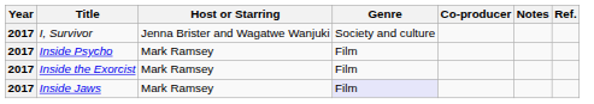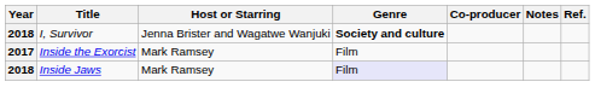 <table class="wikitable sortable plainrowheaders">
 <tr>
 <th scope="col">Year</th>
 <th scope="col">Title</th>
 <th scope="col">Host or Starring</th>
 <th>Genre</th>
 <th>Co-producer</th>
 <th>Notes</th>
 <th scope="col" class="unsortable">Ref.</th>
 </tr>
 <tr>
-<th scope="row" align="center">2017</th>
+<th scope="row" align="center">2018</th>
 <td><em>I, Survivor</em></td>
 <td>Jenna Brister and Wagatwe Wanjuki</td>
-<td>Society and culture</td>
-<td></td>
-<td></td>
-<td></td>
-</tr>
-<tr>
-<th>2017</th>
-<td><em><a href='#'>Inside Psycho</a></em></td>
-<td>Mark Ramsey</td>
-<td>Film</td>
+<td><strong>Society and culture</strong></td>
 <td></td>
 <td></td>
 <td></td>
 </tr>
 <tr>
 <th>2017</th>
 <td><em><a href='#'>Inside the Exorcist</a></em></td>
 <td>Mark Ramsey</td>
 <td>Film</td>
 <td></td>
 <td></td>
 <td></td>
 </tr>
 <tr>
-<th scope="row" align="center">2017</th>
+<th scope="row" align="center">2018</th>
 <td><em><a href='#'>Inside Jaws</a></em></td>
 <td>Mark Ramsey</td>
 <td style="background: lavender;">Film</td>
 <td></td>
 <td></td>
 <td></td>
 </tr>
 </table>
